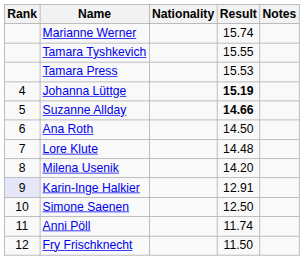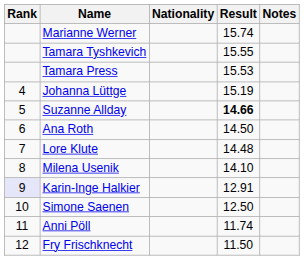 <table class="wikitable sortable" style="text-align:center">
 <tr>
 <th>Rank</th>
 <th>Name</th>
 <th>Nationality</th>
 <th>Result</th>
 <th>Notes</th>
 </tr>
 <tr>
 <td></td>
 <td align=left><a href='#'>Marianne Werner</a></td>
 <td align=left></td>
 <td>15.74</td>
 <td></td>
 </tr>
 <tr>
 <td></td>
 <td align=left><a href='#'>Tamara Tyshkevich</a></td>
 <td align=left></td>
 <td>15.55</td>
 <td></td>
 </tr>
 <tr>
 <td></td>
 <td align=left><a href='#'>Tamara Press</a></td>
 <td align=left></td>
 <td>15.53</td>
 <td></td>
 </tr>
 <tr>
 <td>4</td>
 <td align=left><a href='#'>Johanna Lüttge</a></td>
 <td align=left></td>
-<td><strong>15.19</strong></td>
+<td>15.19</td>
 <td></td>
 </tr>
 <tr>
 <td>5</td>
 <td align=left><a href='#'>Suzanne Allday</a></td>
 <td align=left></td>
 <td><strong>14.66</strong></td>
 <td></td>
 </tr>
 <tr>
 <td>6</td>
 <td align=left><a href='#'>Ana Roth</a></td>
 <td align=left></td>
 <td>14.50</td>
 <td></td>
 </tr>
 <tr>
 <td>7</td>
 <td align=left><a href='#'>Lore Klute</a></td>
 <td align=left></td>
 <td>14.48</td>
 <td></td>
 </tr>
 <tr>
 <td>8</td>
 <td align=left><a href='#'>Milena Usenik</a></td>
 <td align=left></td>
-<td>14.20</td>
+<td>14.10</td>
 <td></td>
 </tr>
 <tr>
 <td style="background: lavender;">9</td>
 <td align=left><a href='#'>Karin-Inge Halkier</a></td>
 <td align=left></td>
 <td>12.91</td>
 <td></td>
 </tr>
 <tr>
 <td>10</td>
 <td align=left><a href='#'>Simone Saenen</a></td>
 <td align=left></td>
 <td>12.50</td>
 <td></td>
 </tr>
 <tr>
 <td>11</td>
 <td align=left><a href='#'>Anni Pöll</a></td>
 <td align=left></td>
 <td>11.74</td>
 <td></td>
 </tr>
 <tr>
 <td>12</td>
 <td align=left><a href='#'>Fry Frischknecht</a></td>
 <td align=left></td>
 <td>11.50</td>
 <td></td>
 </tr>
 </table>
